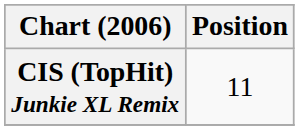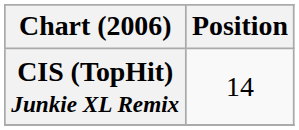 <table class="wikitable plainrowheaders" style="text-align:center;">
 <tr>
 <th scope="col">Chart (2006)</th>
 <th scope="col">Position</th>
 </tr>
 <tr>
 <th scope="row">CIS (TopHit)<br><em><small>Junkie XL Remix</small></em></th>
-<td>11</td>
+<td>14</td>
 </tr>
 <tr>
 </tr>
 </table>
